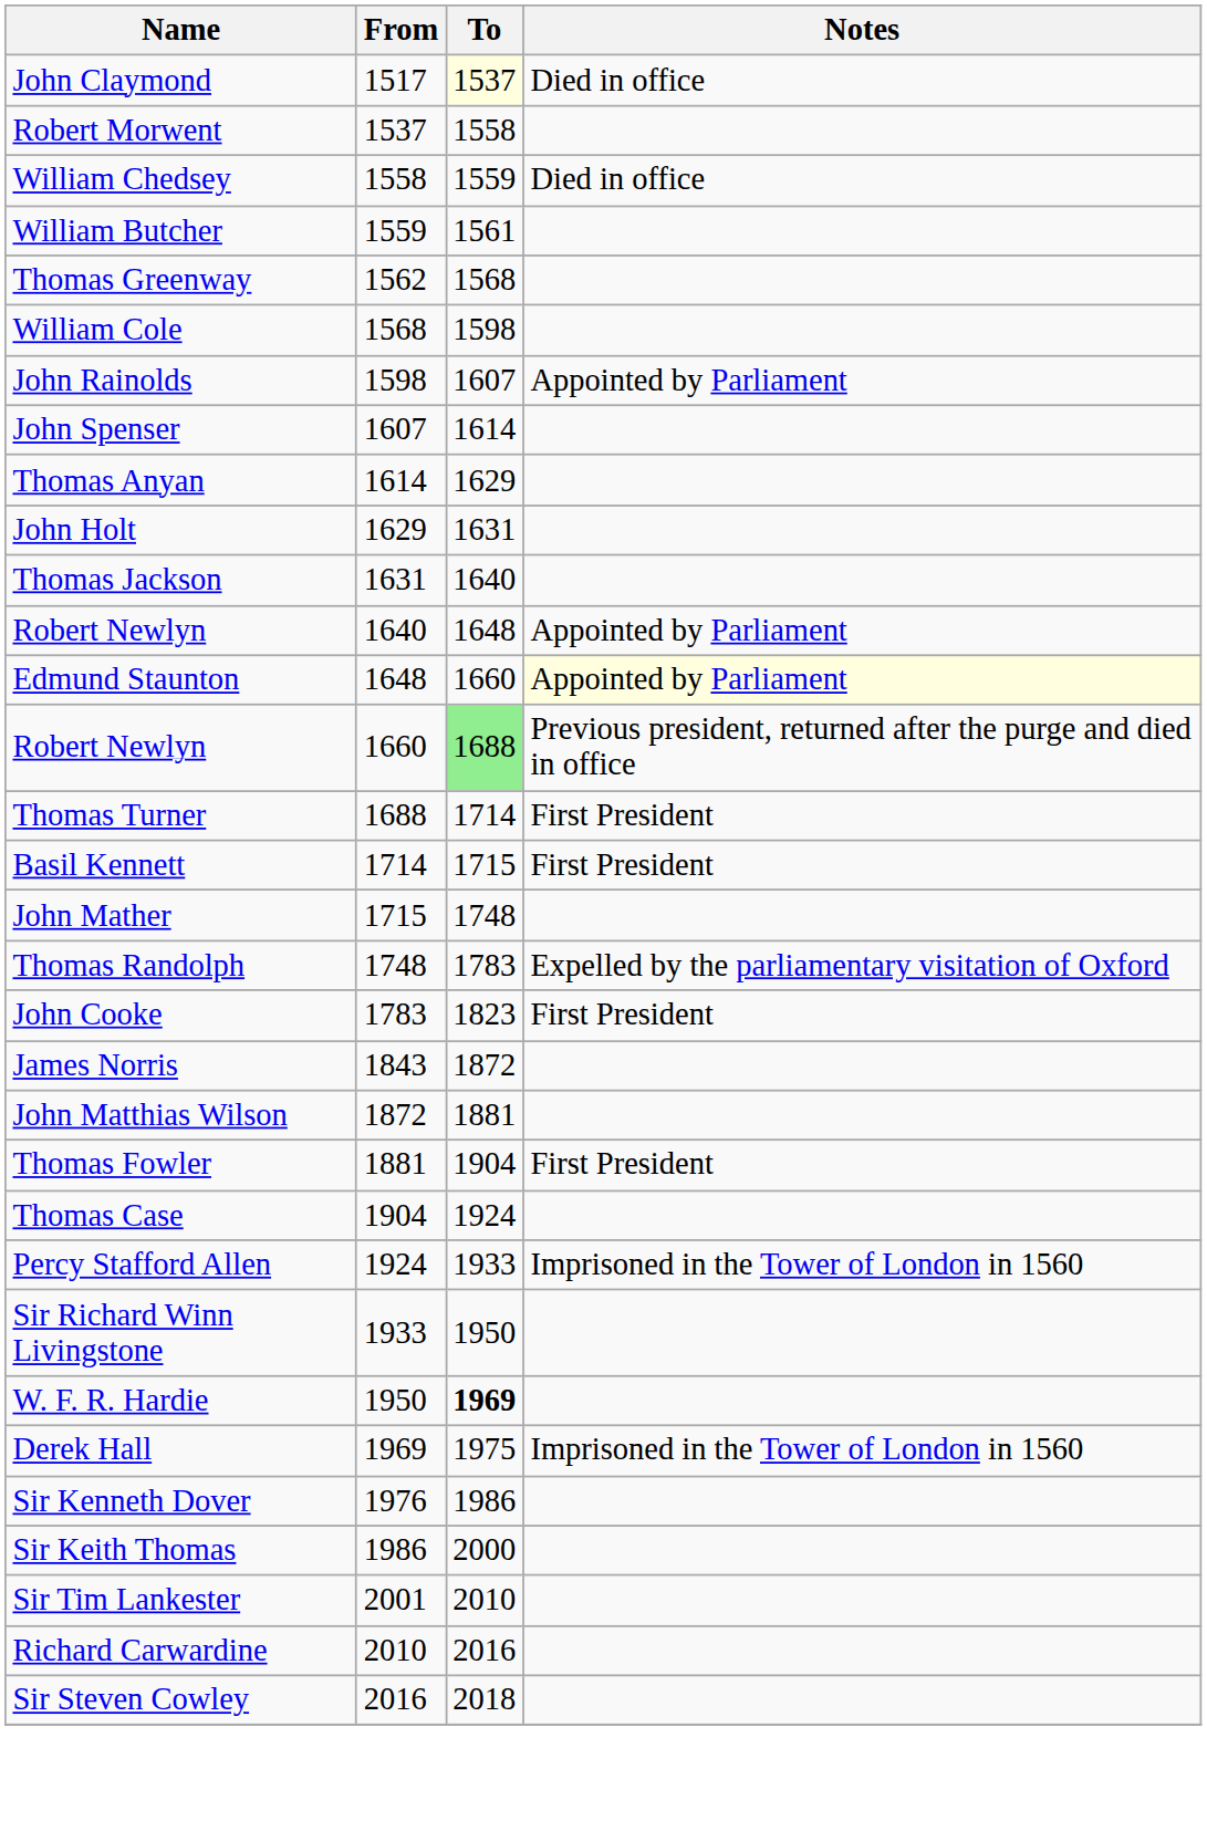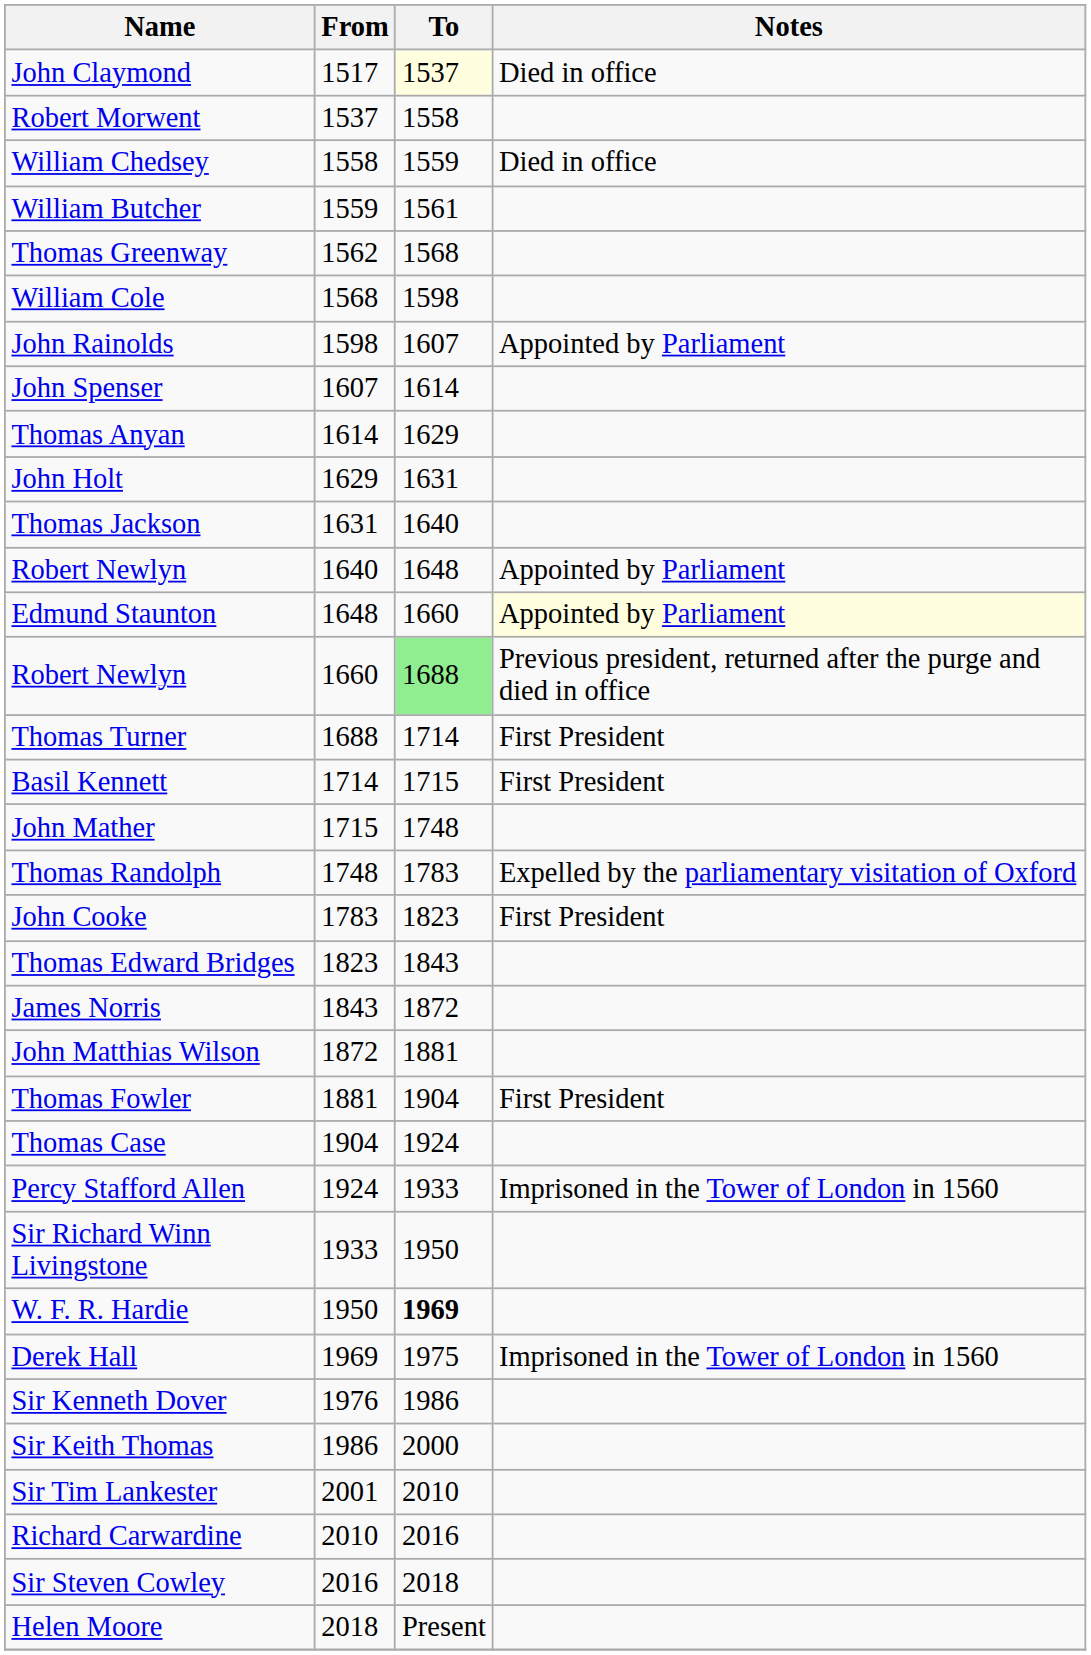 <table class="wikitable">
 <tr>
 <th>Name</th>
 <th>From</th>
 <th>To</th>
 <th>Notes</th>
 </tr>
 <tr>
 <td><a href='#'>John Claymond</a></td>
 <td>1517</td>
 <td style="background: lightyellow;">1537</td>
 <td>Died in office</td>
 </tr>
 <tr>
 <td><a href='#'>Robert Morwent</a></td>
 <td>1537</td>
 <td>1558</td>
 <td></td>
 </tr>
 <tr>
 <td><a href='#'>William Chedsey</a></td>
 <td>1558</td>
 <td>1559</td>
 <td>Died in office</td>
 </tr>
 <tr>
 <td><a href='#'>William Butcher</a></td>
 <td>1559</td>
 <td>1561</td>
 <td></td>
 </tr>
 <tr>
 <td><a href='#'>Thomas Greenway</a></td>
 <td>1562</td>
 <td>1568</td>
 <td></td>
 </tr>
 <tr>
 <td><a href='#'>William Cole</a></td>
 <td>1568</td>
 <td>1598</td>
 <td></td>
 </tr>
 <tr>
 <td><a href='#'>John Rainolds</a></td>
 <td>1598</td>
 <td>1607</td>
 <td>Appointed by <a href='#'>Parliament</a></td>
 </tr>
 <tr>
 <td><a href='#'>John Spenser</a></td>
 <td>1607</td>
 <td>1614</td>
 <td></td>
 </tr>
 <tr>
 <td><a href='#'>Thomas Anyan</a></td>
 <td>1614</td>
 <td>1629</td>
 <td></td>
 </tr>
 <tr>
 <td><a href='#'>John Holt</a></td>
 <td>1629</td>
 <td>1631</td>
 <td></td>
 </tr>
 <tr>
 <td><a href='#'>Thomas Jackson</a></td>
 <td>1631</td>
 <td>1640</td>
 <td></td>
 </tr>
 <tr>
 <td><a href='#'>Robert Newlyn</a></td>
 <td>1640</td>
 <td>1648</td>
 <td>Appointed by <a href='#'>Parliament</a></td>
 </tr>
 <tr>
 <td><a href='#'>Edmund Staunton</a></td>
 <td>1648</td>
 <td>1660</td>
 <td style="background: lightyellow;">Appointed by <a href='#'>Parliament</a></td>
 </tr>
 <tr>
 <td><a href='#'>Robert Newlyn</a></td>
 <td>1660</td>
 <td style="background: lightgreen;">1688</td>
 <td>Previous president, returned after the purge and died in office</td>
 </tr>
 <tr>
 <td><a href='#'>Thomas Turner</a></td>
 <td>1688</td>
 <td>1714</td>
 <td>First President</td>
 </tr>
 <tr>
 <td><a href='#'>Basil Kennett</a></td>
 <td>1714</td>
 <td>1715</td>
 <td>First President</td>
 </tr>
 <tr>
 <td><a href='#'>John Mather</a></td>
 <td>1715</td>
 <td>1748</td>
 <td></td>
 </tr>
 <tr>
 <td><a href='#'>Thomas Randolph</a></td>
 <td>1748</td>
 <td>1783</td>
 <td>Expelled by the <a href='#'>parliamentary visitation of Oxford</a></td>
 </tr>
 <tr>
 <td><a href='#'>John Cooke</a></td>
 <td>1783</td>
 <td>1823</td>
 <td>First President</td>
 </tr>
 <tr>
+<td><a href='#'>Thomas Edward Bridges</a></td>
+<td>1823</td>
+<td>1843</td>
+<td></td>
+</tr>
+<tr>
 <td><a href='#'>James Norris</a></td>
 <td>1843</td>
 <td>1872</td>
 <td></td>
 </tr>
 <tr>
 <td><a href='#'>John Matthias Wilson</a></td>
 <td>1872</td>
 <td>1881</td>
 <td></td>
 </tr>
 <tr>
 <td><a href='#'>Thomas Fowler</a></td>
 <td>1881</td>
 <td>1904</td>
 <td>First President</td>
 </tr>
 <tr>
 <td><a href='#'>Thomas Case</a></td>
 <td>1904</td>
 <td>1924</td>
 <td></td>
 </tr>
 <tr>
 <td><a href='#'>Percy Stafford Allen</a></td>
 <td>1924</td>
 <td>1933</td>
 <td>Imprisoned in the <a href='#'>Tower of London</a> in 1560</td>
 </tr>
 <tr>
 <td><a href='#'>Sir Richard Winn Livingstone</a></td>
 <td>1933</td>
 <td>1950</td>
 <td></td>
 </tr>
 <tr>
 <td><a href='#'>W. F. R. Hardie</a></td>
 <td>1950</td>
 <td><strong>1969</strong></td>
 <td></td>
 </tr>
 <tr>
 <td><a href='#'>Derek Hall</a></td>
 <td>1969</td>
 <td>1975</td>
 <td>Imprisoned in the <a href='#'>Tower of London</a> in 1560</td>
 </tr>
 <tr>
 <td><a href='#'>Sir Kenneth Dover</a></td>
 <td>1976</td>
 <td>1986</td>
 <td></td>
 </tr>
 <tr>
 <td><a href='#'>Sir Keith Thomas</a></td>
 <td>1986</td>
 <td>2000</td>
 <td></td>
 </tr>
 <tr>
 <td><a href='#'>Sir Tim Lankester</a></td>
 <td>2001</td>
 <td>2010</td>
 <td></td>
 </tr>
 <tr>
 <td><a href='#'>Richard Carwardine</a></td>
 <td>2010</td>
 <td>2016</td>
 <td></td>
 </tr>
 <tr>
 <td><a href='#'>Sir Steven Cowley</a></td>
 <td>2016</td>
 <td>2018</td>
 <td></td>
 </tr>
 <tr>
+<td><a href='#'>Helen Moore</a></td>
+<td>2018</td>
+<td>Present</td>
+<td></td>
+</tr>
+<tr>
 </tr>
 </table>
